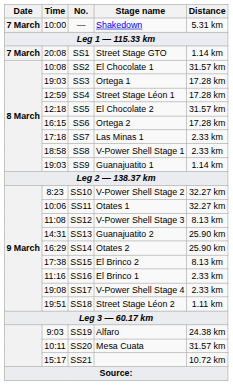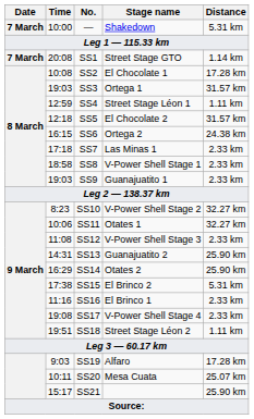 <table class="wikitable" style="font-size: 85%;">
 <tr>
 <th>Date</th>
 <th>Time</th>
 <th>No.</th>
 <th>Stage name</th>
 <th>Distance</th>
 </tr>
 <tr>
 <th>7 March</th>
 <td align="center">10:00</td>
 <td align="center">—</td>
 <td nowrap><a href='#'>Shakedown</a></td>
 <td align="center">5.31 km</td>
 </tr>
 <tr>
 <td style="background-color:#EAECF0; text-align:center" colspan="5"><strong><em>Leg 1 — 115.33 km</em></strong></td>
 </tr>
 <tr>
 <th>7 March</th>
 <td align="center">20:08</td>
 <td align="center">SS1</td>
 <td>Street Stage GTO</td>
 <td align="center">1.14 km</td>
 </tr>
 <tr>
 <th rowspan="8">8 March</th>
 <td align="center">10:08</td>
 <td align="center">SS2</td>
 <td>El Chocolate 1</td>
-<td align="center">31.57 km</td>
+<td align="center">17.28 km</td>
 </tr>
 <tr>
 <td align="center">19:03</td>
 <td align="center">SS3</td>
 <td>Ortega 1</td>
-<td align="center">17.28 km</td>
+<td align="center">31.57 km</td>
 </tr>
 <tr>
 <td align="center">12:59</td>
 <td align="center">SS4</td>
 <td>Street Stage Léon 1</td>
-<td align="center">17.28 km</td>
+<td align="center">1.11 km</td>
 </tr>
 <tr>
 <td align="center">12:18</td>
 <td align="center">SS5</td>
 <td>El Chocolate 2</td>
 <td align="center">31.57 km</td>
 </tr>
 <tr>
 <td align="center">16:15</td>
 <td align="center">SS6</td>
 <td>Ortega 2</td>
-<td align="center">17.28 km</td>
+<td align="center">24.38 km</td>
 </tr>
 <tr>
 <td align="center">17:18</td>
 <td align="center">SS7</td>
 <td>Las Minas 1</td>
 <td align="center">2.33 km</td>
 </tr>
 <tr>
 <td align="center">18:58</td>
 <td align="center">SS8</td>
 <td>V-Power Shell Stage 1</td>
 <td align="center">2.33 km</td>
 </tr>
 <tr>
 <td align="center">19:03</td>
 <td align="center">SS9</td>
 <td>Guanajuatito 1</td>
-<td align="center">1.14 km</td>
+<td align="center">2.33 km</td>
 </tr>
 <tr>
 <td style="background-color:#EAECF0; text-align:center" colspan="5"><strong><em>Leg 2 — 138.37 km</em></strong></td>
 </tr>
 <tr>
 <th rowspan="9">9 March</th>
 <td align="center">8:23</td>
 <td align="center">SS10</td>
 <td>V-Power Shell Stage 2</td>
 <td align="center">32.27 km</td>
 </tr>
 <tr>
 <td align="center">10:06</td>
 <td align="center">SS11</td>
 <td>Otates 1</td>
 <td align="center">32.27 km</td>
 </tr>
 <tr>
 <td align="center">11:08</td>
 <td align="center">SS12</td>
 <td>V-Power Shell Stage 3</td>
-<td align="center">8.13 km</td>
+<td align="center">2.33 km</td>
 </tr>
 <tr>
 <td align="center">14:31</td>
 <td align="center">SS13</td>
 <td>Guanajuatito 2</td>
 <td align="center">25.90 km</td>
 </tr>
 <tr>
 <td align="center">16:29</td>
 <td align="center">SS14</td>
 <td>Otates 2</td>
 <td align="center">25.90 km</td>
 </tr>
 <tr>
 <td align="center">17:38</td>
 <td align="center">SS15</td>
 <td>El Brinco 2</td>
-<td align="center">8.13 km</td>
+<td align="center">5.31 km</td>
 </tr>
 <tr>
 <td align="center">11:16</td>
 <td align="center">SS16</td>
 <td>El Brinco 1</td>
 <td align="center">2.33 km</td>
 </tr>
 <tr>
 <td align="center">19:08</td>
 <td align="center">SS17</td>
 <td>V-Power Shell Stage 4</td>
 <td align="center">2.33 km</td>
 </tr>
 <tr>
 <td align="center">19:51</td>
 <td align="center">SS18</td>
 <td>Street Stage Léon 2</td>
 <td align="center">1.11 km</td>
 </tr>
 <tr>
 <td style="background-color:#EAECF0; text-align:center" colspan="5"><strong><em>Leg 3 — 60.17 km</em></strong></td>
 </tr>
 <tr>
 <th rowspan="3"></th>
 <td align="center">9:03</td>
 <td align="center">SS19</td>
 <td>Alfaro</td>
-<td align="center">24.38 km</td>
+<td align="center">17.28 km</td>
 </tr>
 <tr>
 <td align="center">10:11</td>
 <td align="center">SS20</td>
 <td>Mesa Cuata</td>
-<td align="center">31.57 km</td>
+<td align="center">25.07 km</td>
 </tr>
 <tr>
 <td align="center">15:17</td>
 <td align="center">SS21</td>
 <td></td>
-<td align="center">10.72 km</td>
+<td align="center">25.90 km</td>
 </tr>
 <tr>
 <td style="background-color:#EAECF0; text-align:center" colspan="5"><strong>Source:</strong></td>
 </tr>
 </table>
